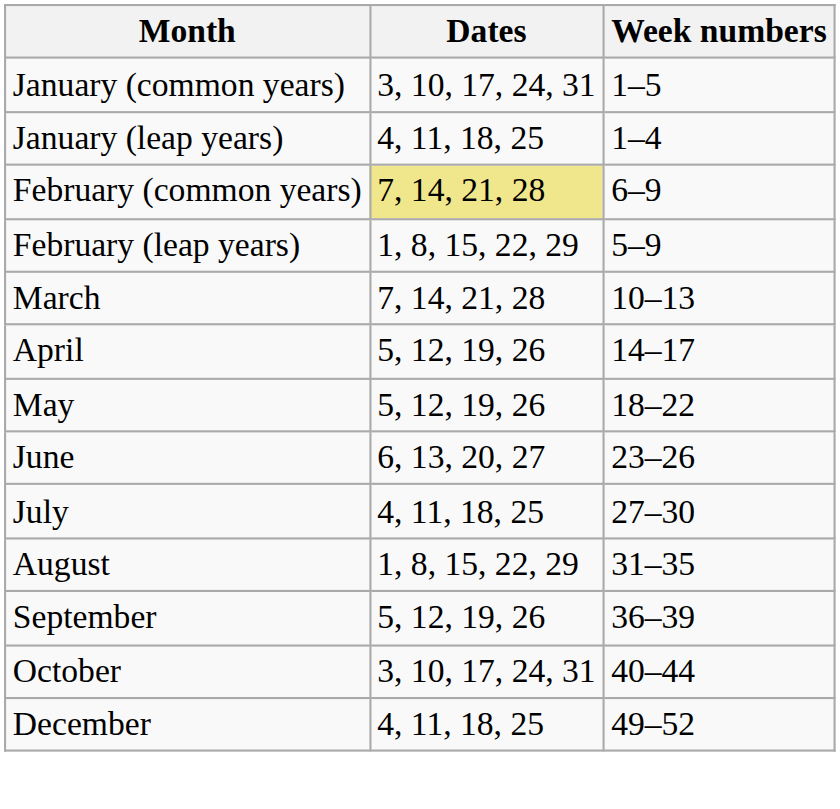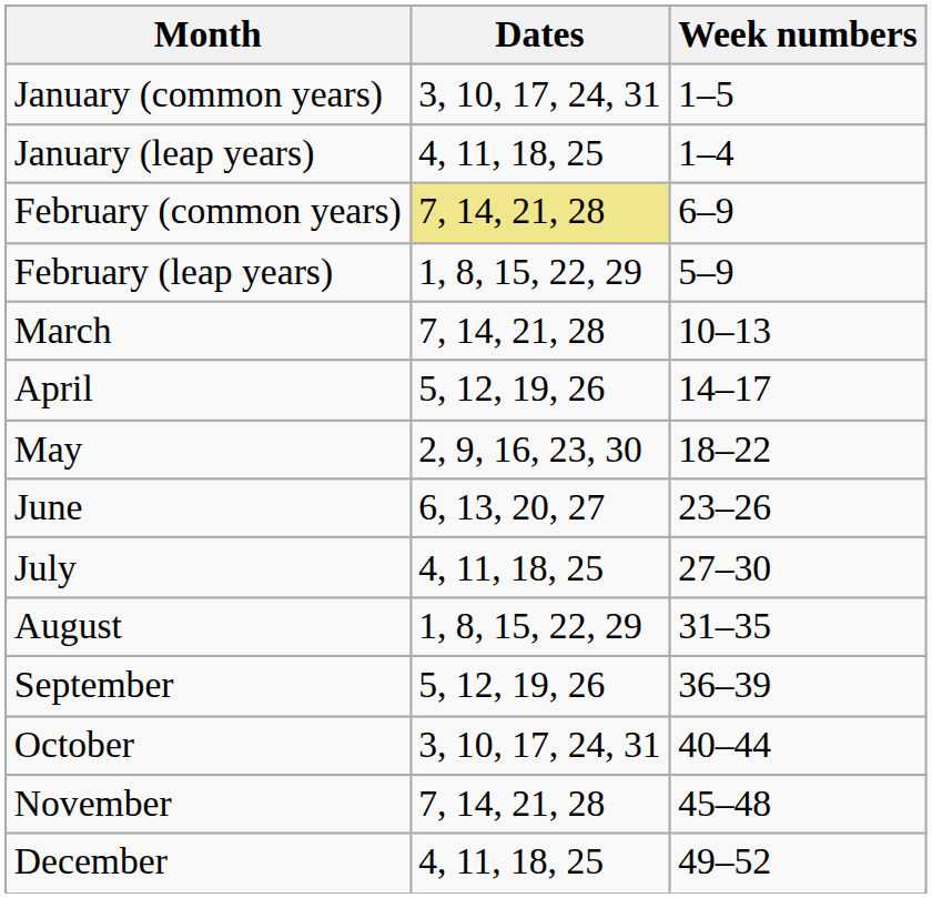 <table class="wikitable sortable mw-collapsible mw-collapsed nowrap">
 <tr>
 <th>Month</th>
 <th>Dates</th>
 <th>Week numbers</th>
 </tr>
 <tr>
 <td>January (common years)</td>
 <td>3, 10, 17, 24, 31</td>
 <td>1–5</td>
 </tr>
 <tr>
 <td>January (leap years)</td>
 <td>4, 11, 18, 25</td>
 <td>1–4</td>
 </tr>
 <tr>
 <td>February (common years)</td>
 <td style="background: khaki;">7, 14, 21, 28</td>
 <td>6–9</td>
 </tr>
 <tr>
 <td>February (leap years)</td>
 <td>1, 8, 15, 22, 29</td>
 <td>5–9</td>
 </tr>
 <tr>
 <td>March</td>
 <td>7, 14, 21, 28</td>
 <td>10–13</td>
 </tr>
 <tr>
 <td>April</td>
 <td>5, 12, 19, 26</td>
 <td>14–17</td>
 </tr>
 <tr>
 <td>May</td>
-<td>5, 12, 19, 26</td>
+<td>2, 9, 16, 23, 30</td>
 <td>18–22</td>
 </tr>
 <tr>
 <td>June</td>
 <td>6, 13, 20, 27</td>
 <td>23–26</td>
 </tr>
 <tr>
 <td>July</td>
 <td>4, 11, 18, 25</td>
 <td>27–30</td>
 </tr>
 <tr>
 <td>August</td>
 <td>1, 8, 15, 22, 29</td>
 <td>31–35</td>
 </tr>
 <tr>
 <td>September</td>
 <td>5, 12, 19, 26</td>
 <td>36–39</td>
 </tr>
 <tr>
 <td>October</td>
 <td>3, 10, 17, 24, 31</td>
 <td>40–44</td>
 </tr>
 <tr>
+<td>November</td>
+<td>7, 14, 21, 28</td>
+<td>45–48</td>
+</tr>
+<tr>
 <td>December</td>
 <td>4, 11, 18, 25</td>
 <td>49–52</td>
 </tr>
 </table>
